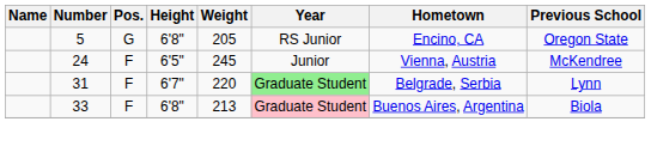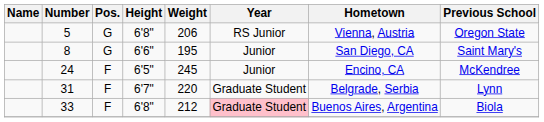 <table class="wikitable sortable sortable" style="text-align: center">
 <tr align=center>
 <th style=>Name</th>
 <th style=>Number</th>
 <th style=>Pos.</th>
 <th style=>Height</th>
 <th style=>Weight</th>
 <th style=>Year</th>
 <th style=>Hometown</th>
 <th style=>Previous School</th>
 </tr>
 <tr>
 <td></td>
 <td>5</td>
 <td>G</td>
 <td>6'8"</td>
-<td>205</td>
+<td>206</td>
 <td>RS Junior</td>
-<td><a href='#'>Encino, CA</a></td>
+<td><a href='#'>Vienna</a>, <a href='#'>Austria</a></td>
 <td><a href='#'>Oregon State</a></td>
+</tr>
+<tr>
+<td></td>
+<td>8</td>
+<td>G</td>
+<td>6'6"</td>
+<td>195</td>
+<td>Junior</td>
+<td><a href='#'>San Diego, CA</a></td>
+<td><a href='#'>Saint Mary's</a></td>
 </tr>
 <tr>
 <td></td>
 <td>24</td>
 <td>F</td>
 <td>6'5"</td>
 <td>245</td>
 <td>Junior</td>
-<td><a href='#'>Vienna</a>, <a href='#'>Austria</a></td>
+<td><a href='#'>Encino, CA</a></td>
 <td><a href='#'>McKendree</a></td>
 </tr>
 <tr>
 <td></td>
 <td>31</td>
 <td>F</td>
 <td>6'7"</td>
 <td>220</td>
-<td style="background: lightgreen;">Graduate Student</td>
+<td>Graduate Student</td>
 <td><a href='#'>Belgrade</a>, <a href='#'>Serbia</a></td>
 <td><a href='#'>Lynn</a></td>
 </tr>
 <tr>
 <td></td>
 <td>33</td>
 <td>F</td>
 <td>6'8"</td>
-<td>213</td>
+<td>212</td>
 <td style="background: pink;">Graduate Student</td>
 <td><a href='#'>Buenos Aires</a>, <a href='#'>Argentina</a></td>
 <td><a href='#'>Biola</a></td>
 </tr>
 <tr>
 </tr>
 </table>
